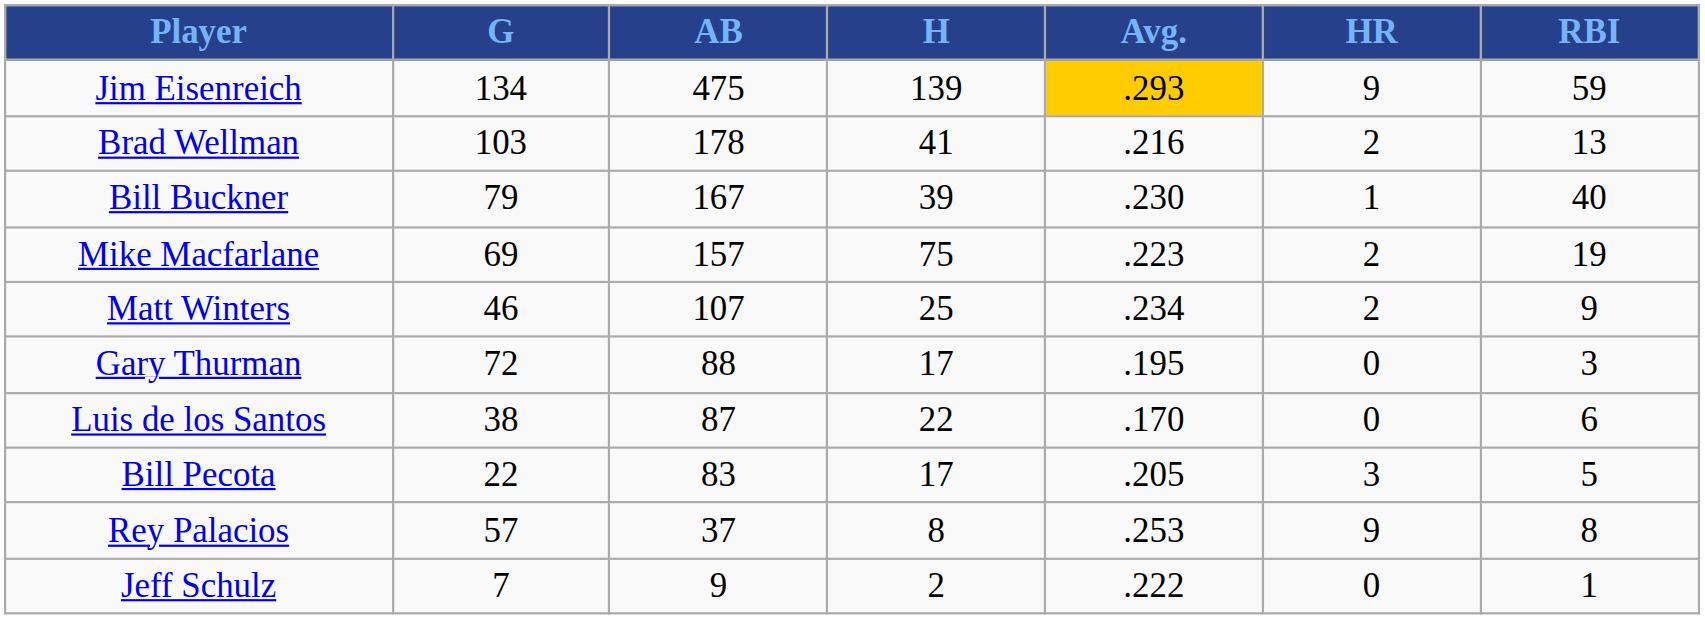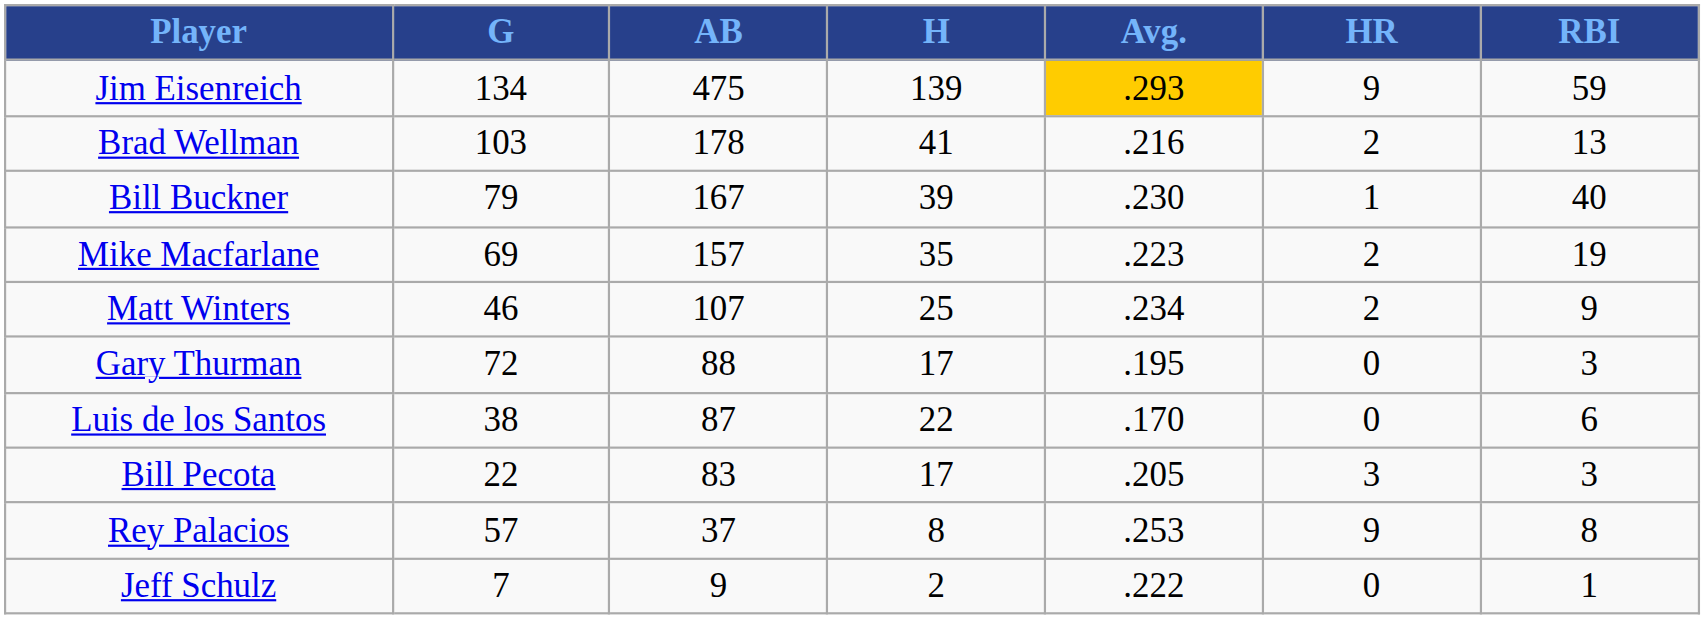 <table class="wikitable sortable">
 <tr>
 <th style="background:#27408B;color:#74B4FA;" width="16%">Player</th>
 <th style="background:#27408B;color:#74B4FA;" width="9%">G</th>
 <th style="background:#27408B;color:#74B4FA;" width="9%">AB</th>
 <th style="background:#27408B;color:#74B4FA;" width="9%">H</th>
 <th style="background:#27408B;color:#74B4FA;" width="9%">Avg.</th>
 <th style="background:#27408B;color:#74B4FA;" width="9%">HR</th>
 <th style="background:#27408B;color:#74B4FA;" width="9%">RBI</th>
 </tr>
 <tr align="center">
 <td><a href='#'>Jim Eisenreich</a></td>
 <td>134</td>
 <td>475</td>
 <td>139</td>
 <td bgcolor="FFCC00">.293</td>
 <td>9</td>
 <td>59</td>
 </tr>
 <tr align="center">
 <td><a href='#'>Brad Wellman</a></td>
 <td>103</td>
 <td>178</td>
 <td>41</td>
 <td>.216</td>
 <td>2</td>
 <td>13</td>
 </tr>
 <tr align="center">
 <td><a href='#'>Bill Buckner</a></td>
 <td>79</td>
 <td>167</td>
 <td>39</td>
 <td>.230</td>
 <td>1</td>
 <td>40</td>
 </tr>
 <tr align="center">
 <td><a href='#'>Mike Macfarlane</a></td>
 <td>69</td>
 <td>157</td>
-<td>75</td>
+<td>35</td>
 <td>.223</td>
 <td>2</td>
 <td>19</td>
 </tr>
 <tr align="center">
 <td><a href='#'>Matt Winters</a></td>
 <td>46</td>
 <td>107</td>
 <td>25</td>
 <td>.234</td>
 <td>2</td>
 <td>9</td>
 </tr>
 <tr align="center">
 <td><a href='#'>Gary Thurman</a></td>
 <td>72</td>
 <td>88</td>
 <td>17</td>
 <td>.195</td>
 <td>0</td>
 <td>3</td>
 </tr>
 <tr align="center">
 <td><a href='#'>Luis de los Santos</a></td>
 <td>38</td>
 <td>87</td>
 <td>22</td>
 <td>.170</td>
 <td>0</td>
 <td>6</td>
 </tr>
 <tr align="center">
 <td><a href='#'>Bill Pecota</a></td>
 <td>22</td>
 <td>83</td>
 <td>17</td>
 <td>.205</td>
 <td>3</td>
-<td>5</td>
+<td>3</td>
 </tr>
 <tr align="center">
 <td><a href='#'>Rey Palacios</a></td>
 <td>57</td>
 <td>37</td>
 <td>8</td>
 <td>.253</td>
 <td>9</td>
 <td>8</td>
 </tr>
 <tr align="center">
 <td><a href='#'>Jeff Schulz</a></td>
 <td>7</td>
 <td>9</td>
 <td>2</td>
 <td>.222</td>
 <td>0</td>
 <td>1</td>
 </tr>
 </table>
